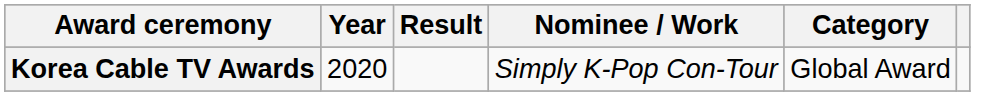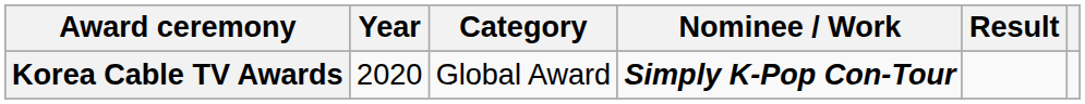 <table class="wikitable plainrowheaders sortable">
 <tr>
 <th scope="col">Award ceremony</th>
 <th scope="col">Year</th>
+<th scope="col">Category</th>
+<th scope="col">Nominee / Work</th>
 <th scope="col">Result</th>
-<th scope="col">Nominee / Work</th>
-<th scope="col">Category</th>
 <th scope="col" class="unsortable"></th>
 </tr>
 <tr>
 <th scope="row">Korea Cable TV Awards</th>
 <td>2020</td>
+<td>Global Award</td>
+<td><strong><em>Simply K-Pop Con-Tour</em></strong></td>
 <td></td>
-<td><em>Simply K-Pop Con-Tour</em></td>
-<td>Global Award</td>
 <td></td>
 </tr>
 </table>
